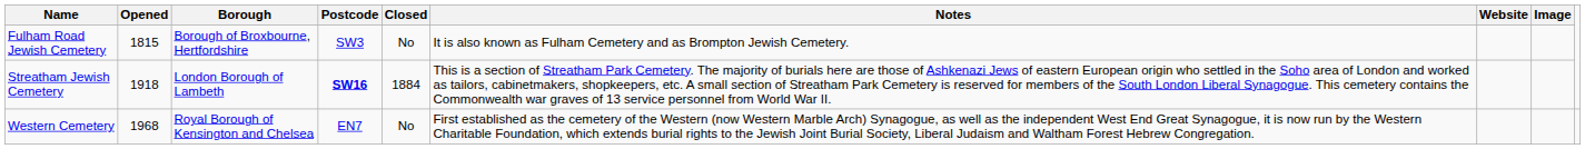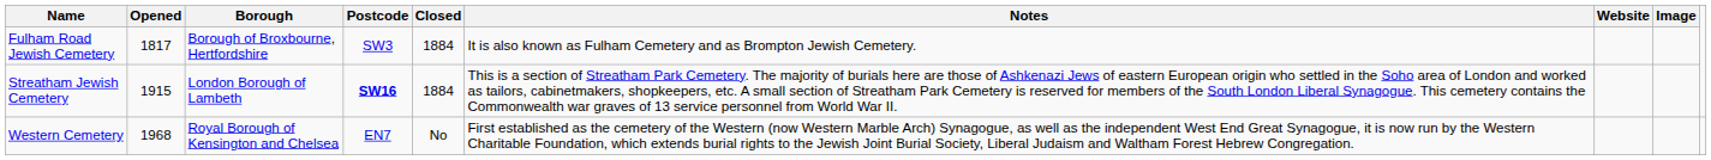 <table class="wikitable sortable" style="text-align:center;">
 <tr>
 <th>Name</th>
 <th>Opened</th>
 <th>Borough</th>
 <th>Postcode</th>
 <th>Closed</th>
 <th>Notes</th>
 <th>Website</th>
 <th>Image</th>
 </tr>
 <tr>
 <td style="text-align:left;"><a href='#'>Fulham Road Jewish Cemetery</a></td>
-<td>1815</td>
+<td>1817</td>
 <td style="text-align:left;"><a href='#'>Borough of Broxbourne</a>, <a href='#'>Hertfordshire</a></td>
 <td><a href='#'>SW3</a></td>
-<td>No</td>
+<td>1884</td>
 <td style="text-align:left;">It is also known as Fulham Cemetery and as Brompton Jewish Cemetery.</td>
 <td></td>
 <td></td>
 </tr>
 <tr>
 <td style="text-align:left;"><a href='#'>Streatham Jewish Cemetery</a></td>
-<td>1918</td>
+<td>1915</td>
 <td style="text-align:left;"><a href='#'>London Borough of Lambeth</a></td>
 <td><strong><a href='#'>SW16</a></strong></td>
 <td>1884</td>
 <td style="text-align:left;">This is a section of <a href='#'>Streatham Park Cemetery</a>. The majority of burials here are those of <a href='#'>Ashkenazi Jews</a> of eastern European origin who settled in the <a href='#'>Soho</a> area of London and worked as tailors, cabinetmakers, shopkeepers, etc. A small section of Streatham Park Cemetery is reserved for members of the <a href='#'>South London Liberal Synagogue</a>. This cemetery contains the Commonwealth war graves of 13 service personnel from World War II.</td>
 <td></td>
 <td></td>
 </tr>
 <tr>
 <td style="text-align:left;"><a href='#'>Western Cemetery</a></td>
 <td>1968</td>
 <td style="text-align:left;"><a href='#'>Royal Borough of Kensington and Chelsea</a></td>
 <td><a href='#'>EN7</a></td>
 <td>No</td>
 <td style="text-align:left;">First established as the cemetery of the Western (now Western Marble Arch) Synagogue, as well as the independent West End Great Synagogue, it is now run by the Western Charitable Foundation, which extends burial rights to the Jewish Joint Burial Society, Liberal Judaism and Waltham Forest Hebrew Congregation.</td>
 <td></td>
 <td></td>
 <td></td>
 </tr>
 </table>
